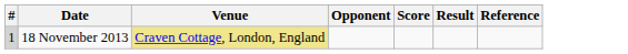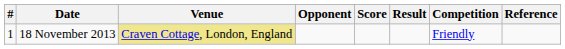 <table class="wikitable">
 <tr>
 <th>#</th>
 <th>Date</th>
 <th>Venue</th>
 <th>Opponent</th>
 <th>Score</th>
 <th>Result</th>
+<th>Competition</th>
 <th>Reference</th>
 </tr>
 <tr>
-<td style="background: lightgrey;">1</td>
+<td>1</td>
 <td>18 November 2013</td>
 <td style="background: khaki;"><a href='#'>Craven Cottage</a>, London, England</td>
 <td></td>
 <td></td>
 <td></td>
+<td><a href='#'>Friendly</a></td>
 <td></td>
 </tr>
 </table>
